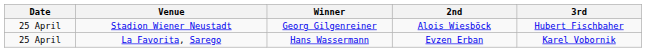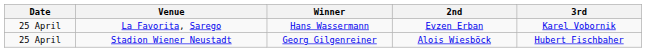 <table class="wikitable" style="text-align:center">
 <tr>
 <th width=100>Date</th>
 <th width=280>Venue</th>
 <th width=180>Winner</th>
 <th width=180>2nd</th>
 <th width=180>3rd</th>
 </tr>
 <tr>
 <td align=center>25 April</td>
+<td> <a href='#'>La Favorita</a>, <a href='#'>Sarego</a></td>
+<td> <a href='#'>Hans Wassermann</a></td>
+<td> <a href='#'>Evzen Erban</a></td>
+<td> <a href='#'>Karel Vobornik</a></td>
+</tr>
+<tr>
+<td align=center>25 April</td>
 <td> <a href='#'>Stadion Wiener Neustadt</a></td>
 <td> <a href='#'>Georg Gilgenreiner</a></td>
 <td> <a href='#'>Alois Wiesböck</a></td>
 <td> <a href='#'>Hubert Fischbaher</a></td>
 </tr>
-<tr>
-<td align=center>25 April</td>
-<td> <a href='#'>La Favorita</a>, <a href='#'>Sarego</a></td>
-<td> <a href='#'>Hans Wassermann</a></td>
-<td> <a href='#'>Evzen Erban</a></td>
-<td> <a href='#'>Karel Vobornik</a></td>
-</tr>
 </table>
